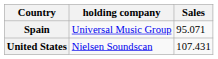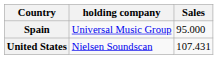 <table class="wikitable plainrowheaders">
 <tr>
 <th>Country</th>
 <th>holding company</th>
 <th>Sales</th>
 </tr>
 <tr>
 <th scope="row">Spain</th>
 <td><a href='#'>Universal Music Group</a></td>
-<td>95.071</td>
+<td>95.000</td>
 </tr>
 <tr>
 <th scope="row">United States</th>
 <td><a href='#'>Nielsen Soundscan</a></td>
 <td>107.431</td>
 </tr>
 </table>
